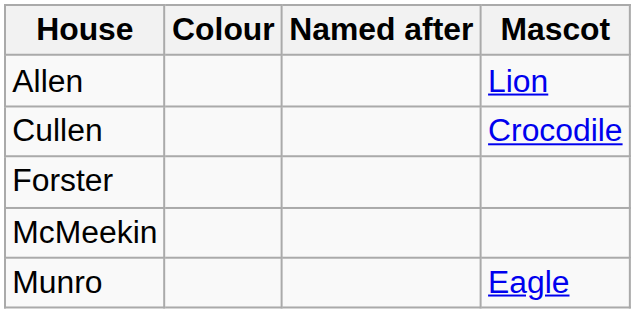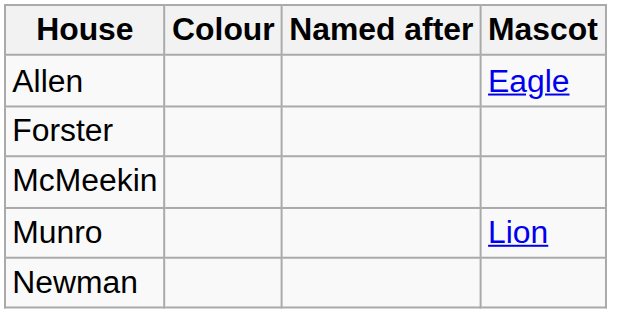 <table class="wikitable">
 <tr>
 <th>House</th>
 <th>Colour</th>
 <th>Named after</th>
 <th>Mascot</th>
 </tr>
 <tr>
 <td>Allen</td>
 <td align=center></td>
 <td></td>
-<td><a href='#'>Lion</a></td>
-</tr>
-<tr>
-<td>Cullen</td>
-<td align=center></td>
-<td></td>
-<td><a href='#'>Crocodile</a></td>
+<td><a href='#'>Eagle</a></td>
 </tr>
 <tr>
 <td>Forster</td>
 <td align=center></td>
 <td></td>
 <td></td>
 </tr>
 <tr>
 <td>McMeekin</td>
 <td align=center></td>
 <td></td>
 <td></td>
 </tr>
 <tr>
 <td>Munro</td>
 <td align=center></td>
 <td></td>
-<td><a href='#'>Eagle</a></td>
+<td><a href='#'>Lion</a></td>
+</tr>
+<tr>
+<td>Newman</td>
+<td align=center></td>
+<td></td>
+<td></td>
 </tr>
 </table>
